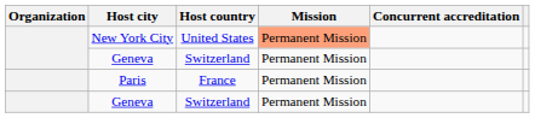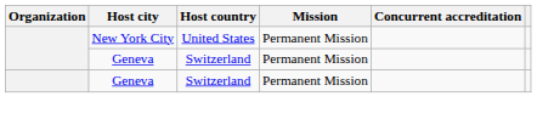 <table class="wikitable plainrowheaders" style="text-align:center;">
 <tr>
 <th scope="col">Organization</th>
 <th scope="col">Host city</th>
 <th scope="col">Host country</th>
 <th scope="col">Mission</th>
 <th scope="col">Concurrent accreditation</th>
 <th scope="col"></th>
 </tr>
 <tr>
 <th scope="row" rowspan="2"></th>
 <td><a href='#'>New York City</a></td>
 <td><a href='#'>United States</a></td>
-<td style="background: lightsalmon;">Permanent Mission</td>
+<td>Permanent Mission</td>
 <td></td>
 <td></td>
 </tr>
 <tr>
 <td><a href='#'>Geneva</a></td>
 <td><a href='#'>Switzerland</a></td>
-<td>Permanent Mission</td>
-<td></td>
-<td></td>
-</tr>
-<tr>
-<th scope="row"></th>
-<td><a href='#'>Paris</a></td>
-<td><a href='#'>France</a></td>
 <td>Permanent Mission</td>
 <td></td>
 <td></td>
 </tr>
 <tr>
 <th scope="row"></th>
 <td><a href='#'>Geneva</a></td>
 <td><a href='#'>Switzerland</a></td>
 <td>Permanent Mission</td>
 <td></td>
 <td></td>
 </tr>
 </table>
